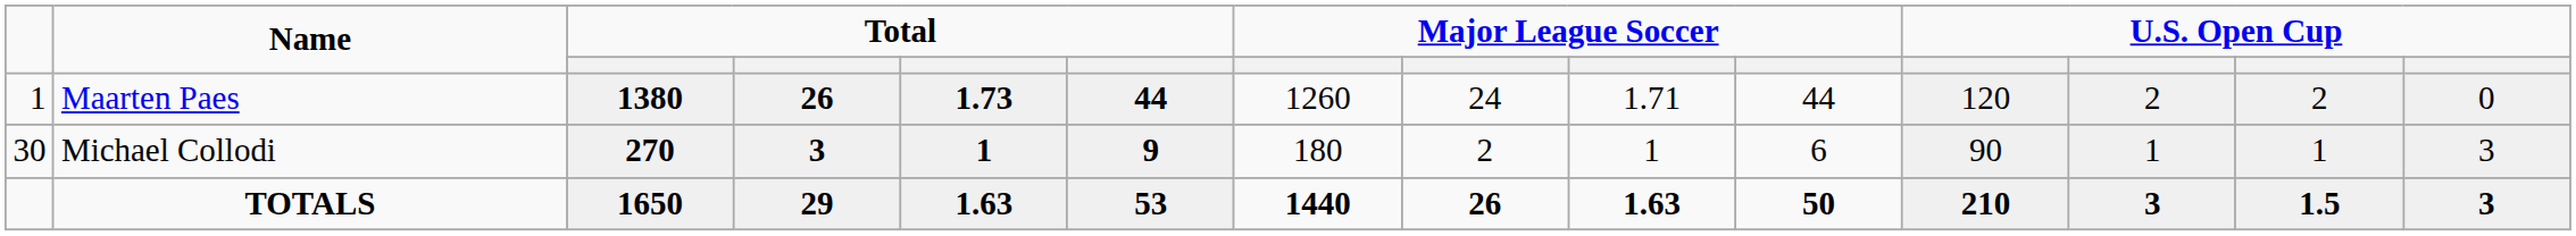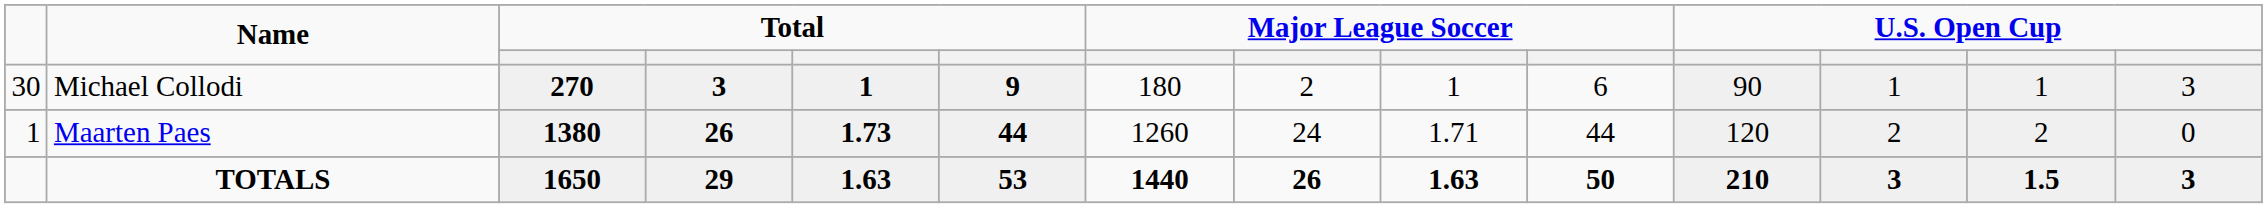 <table class="wikitable" style="text-align:center;">
 <tr>
 <td rowspan="2"  style="width:1%; text-align:center;"><strong></strong></td>
 <td rowspan="2"  style="width:20%; text-align:center;"><strong>Name</strong></td>
 <td colspan="4" style="text-align:center;"><strong>Total</strong></td>
 <td colspan="4" style="text-align:center;"><strong><a href='#'>Major League Soccer</a></strong></td>
 <td colspan="4" style="text-align:center;"><strong><a href='#'>U.S. Open Cup</a></strong></td>
 </tr>
 <tr>
 <th width=60></th>
 <th width=60></th>
 <th width=60></th>
 <th width=60></th>
 <th width=60></th>
 <th width=60></th>
 <th width=60></th>
 <th width=60></th>
 <th width=60></th>
 <th width=60></th>
 <th width=60></th>
 <th width=60></th>
 </tr>
 <tr>
+<td style="text-align: right;">30</td>
+<td style="text-align: left;"> Michael Collodi</td>
+<td style="background: #F0F0F0;"><strong>270</strong></td>
+<td style="background: #F0F0F0;"><strong>3</strong></td>
+<td style="background: #F0F0F0;"><strong>1</strong></td>
+<td style="background: #F0F0F0;"><strong>9</strong></td>
+<td>180</td>
+<td>2</td>
+<td>1</td>
+<td>6</td>
+<td style="background: #F0F0F0;">90</td>
+<td style="background: #F0F0F0;">1</td>
+<td style="background: #F0F0F0;">1</td>
+<td style="background: #F0F0F0;">3</td>
+</tr>
+<tr>
 <td style="text-align: right;">1</td>
 <td style="text-align: left;"> <a href='#'>Maarten Paes</a></td>
 <td style="background: #F0F0F0;"><strong>1380</strong></td>
 <td style="background: #F0F0F0;"><strong>26</strong></td>
 <td style="background: #F0F0F0;"><strong>1.73</strong></td>
 <td style="background: #F0F0F0;"><strong>44</strong></td>
 <td>1260</td>
 <td>24</td>
 <td>1.71</td>
 <td>44</td>
 <td style="background: #F0F0F0;">120</td>
 <td style="background: #F0F0F0;">2</td>
 <td style="background: #F0F0F0;">2</td>
 <td style="background: #F0F0F0;">0</td>
-</tr>
-<tr>
-<td style="text-align: right;">30</td>
-<td style="text-align: left;"> Michael Collodi</td>
-<td style="background: #F0F0F0;"><strong>270</strong></td>
-<td style="background: #F0F0F0;"><strong>3</strong></td>
-<td style="background: #F0F0F0;"><strong>1</strong></td>
-<td style="background: #F0F0F0;"><strong>9</strong></td>
-<td>180</td>
-<td>2</td>
-<td>1</td>
-<td>6</td>
-<td style="background: #F0F0F0;">90</td>
-<td style="background: #F0F0F0;">1</td>
-<td style="background: #F0F0F0;">1</td>
-<td style="background: #F0F0F0;">3</td>
 </tr>
 <tr>
 <td></td>
 <td><strong>TOTALS</strong></td>
 <td style="background: #F0F0F0;"><strong>1650</strong></td>
 <td style="background: #F0F0F0;"><strong>29</strong></td>
 <td style="background: #F0F0F0;"><strong>1.63</strong></td>
 <td style="background: #F0F0F0;"><strong>53</strong></td>
 <td><strong>1440</strong></td>
 <td><strong>26</strong></td>
 <td><strong>1.63</strong></td>
 <td><strong>50</strong></td>
 <td style="background: #F0F0F0;"><strong>210</strong></td>
 <td style="background: #F0F0F0;"><strong>3</strong></td>
 <td style="background: #F0F0F0;"><strong>1.5</strong></td>
 <td style="background: #F0F0F0;"><strong>3</strong></td>
 </tr>
 </table>
